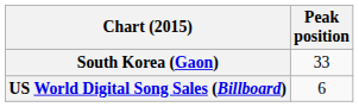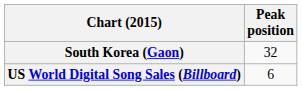 <table class="wikitable plainrowheaders sortable" style="text-align:center">
 <tr>
 <th scope="col">Chart (2015)</th>
 <th scope="col">Peak<br>position</th>
 </tr>
 <tr>
 <th scope="row">South Korea (<a href='#'>Gaon</a>)</th>
-<td>33</td>
+<td>32</td>
 </tr>
 <tr>
 <th scope="row">US <a href='#'>World Digital Song Sales</a> (<em><a href='#'>Billboard</a></em>)</th>
 <td>6</td>
 </tr>
 </table>
